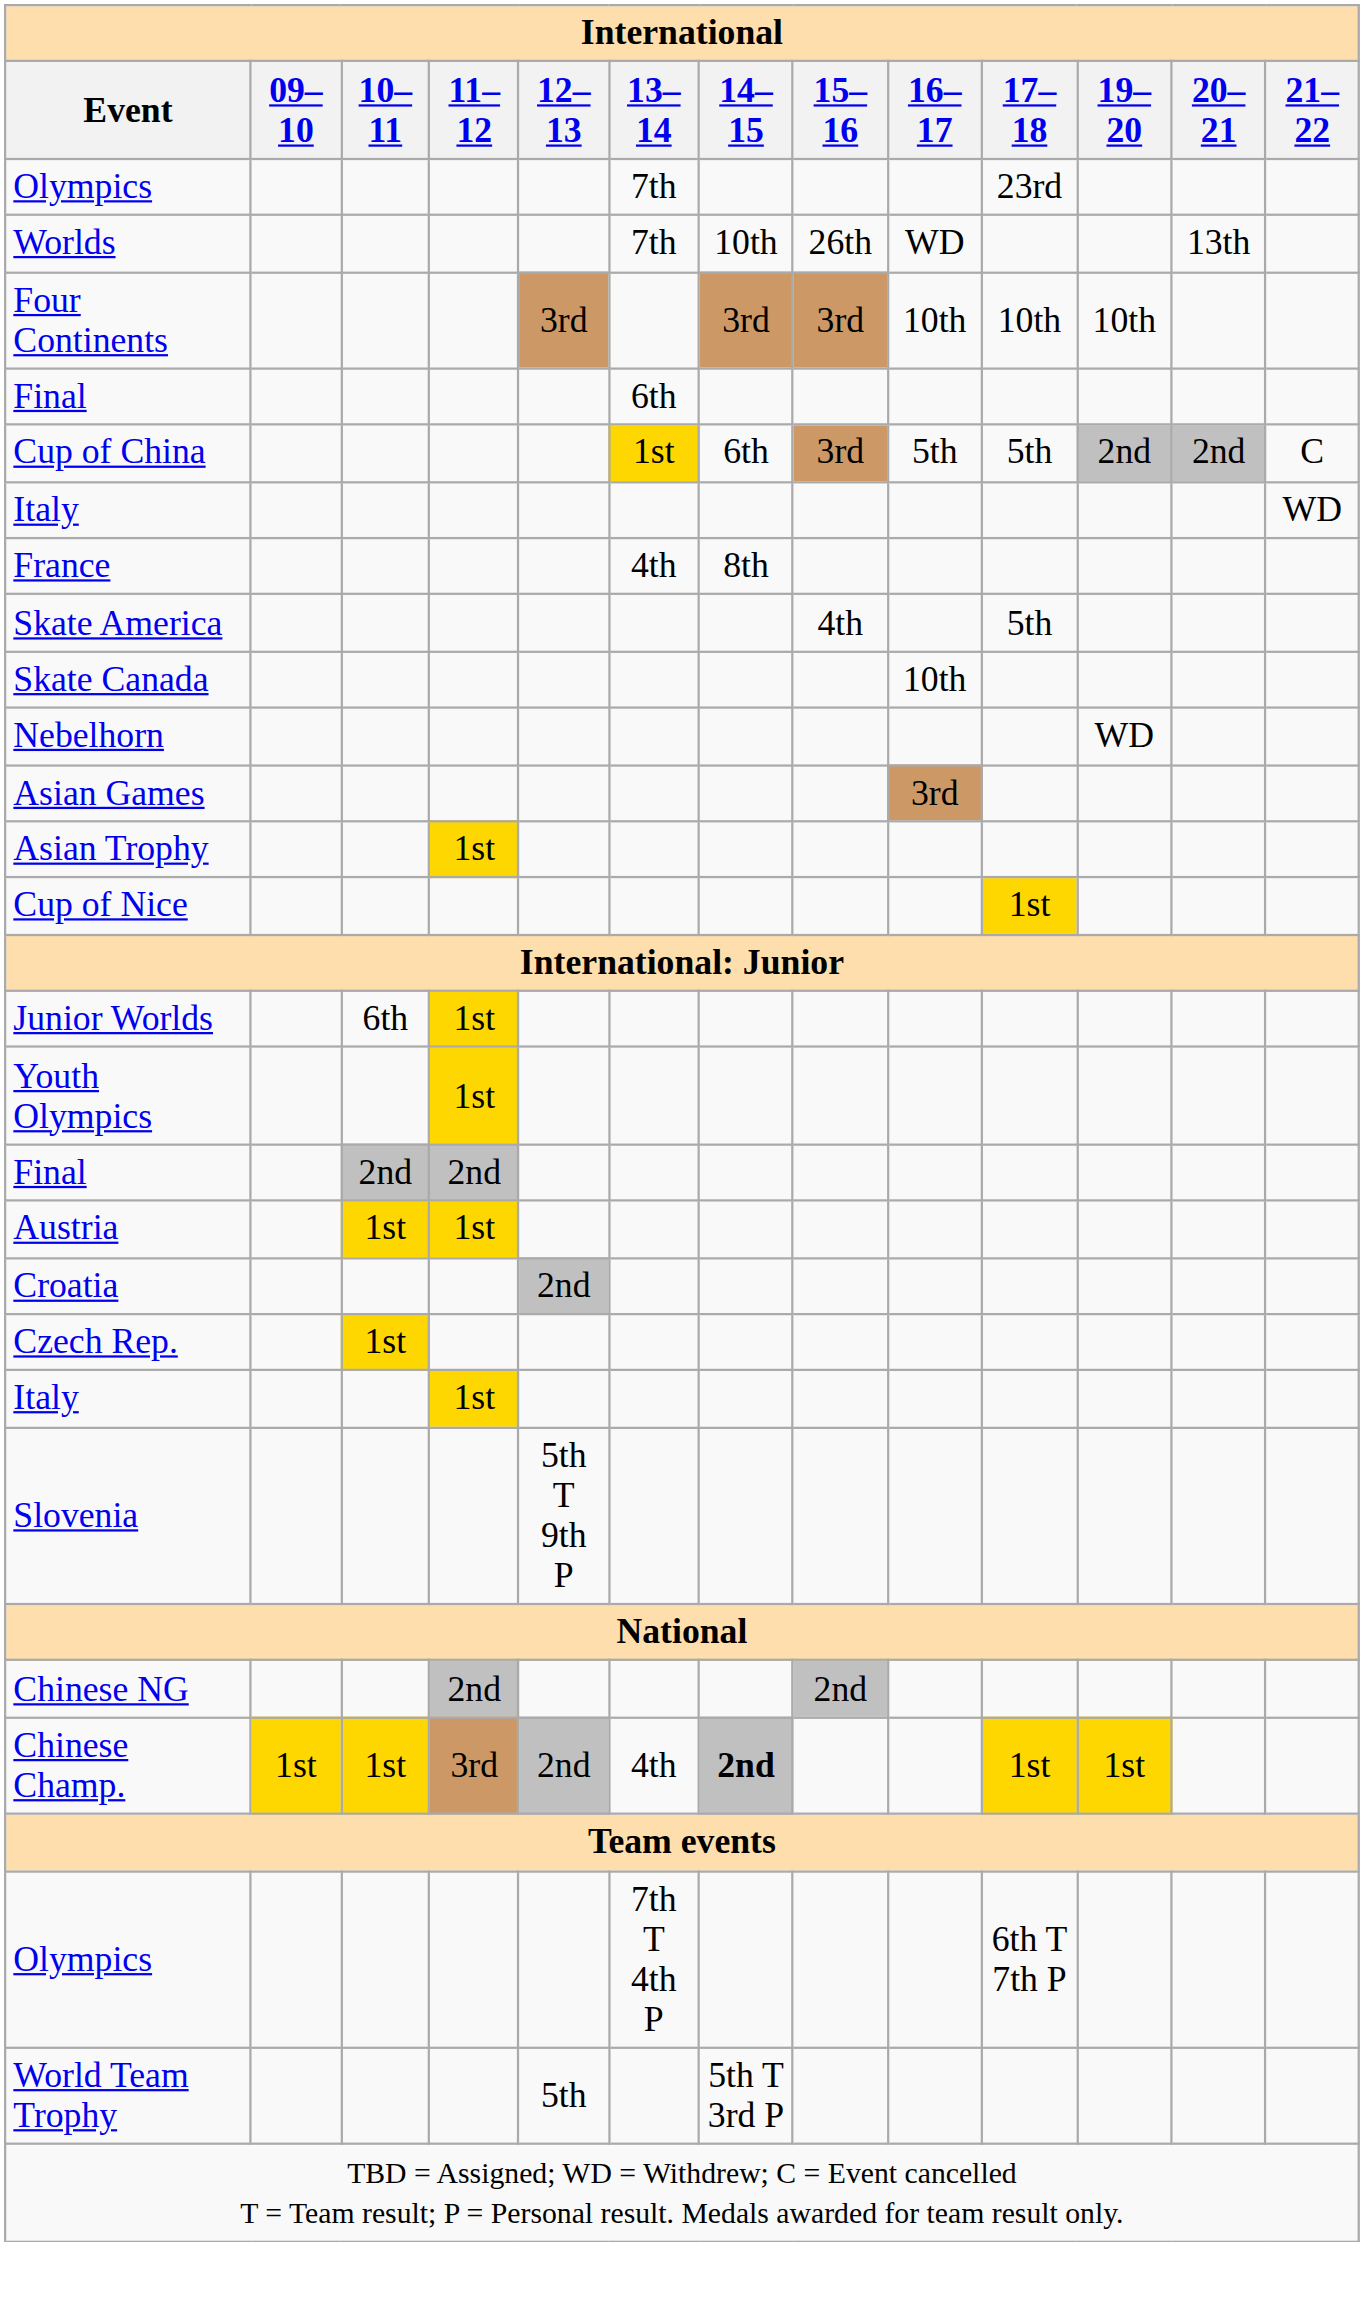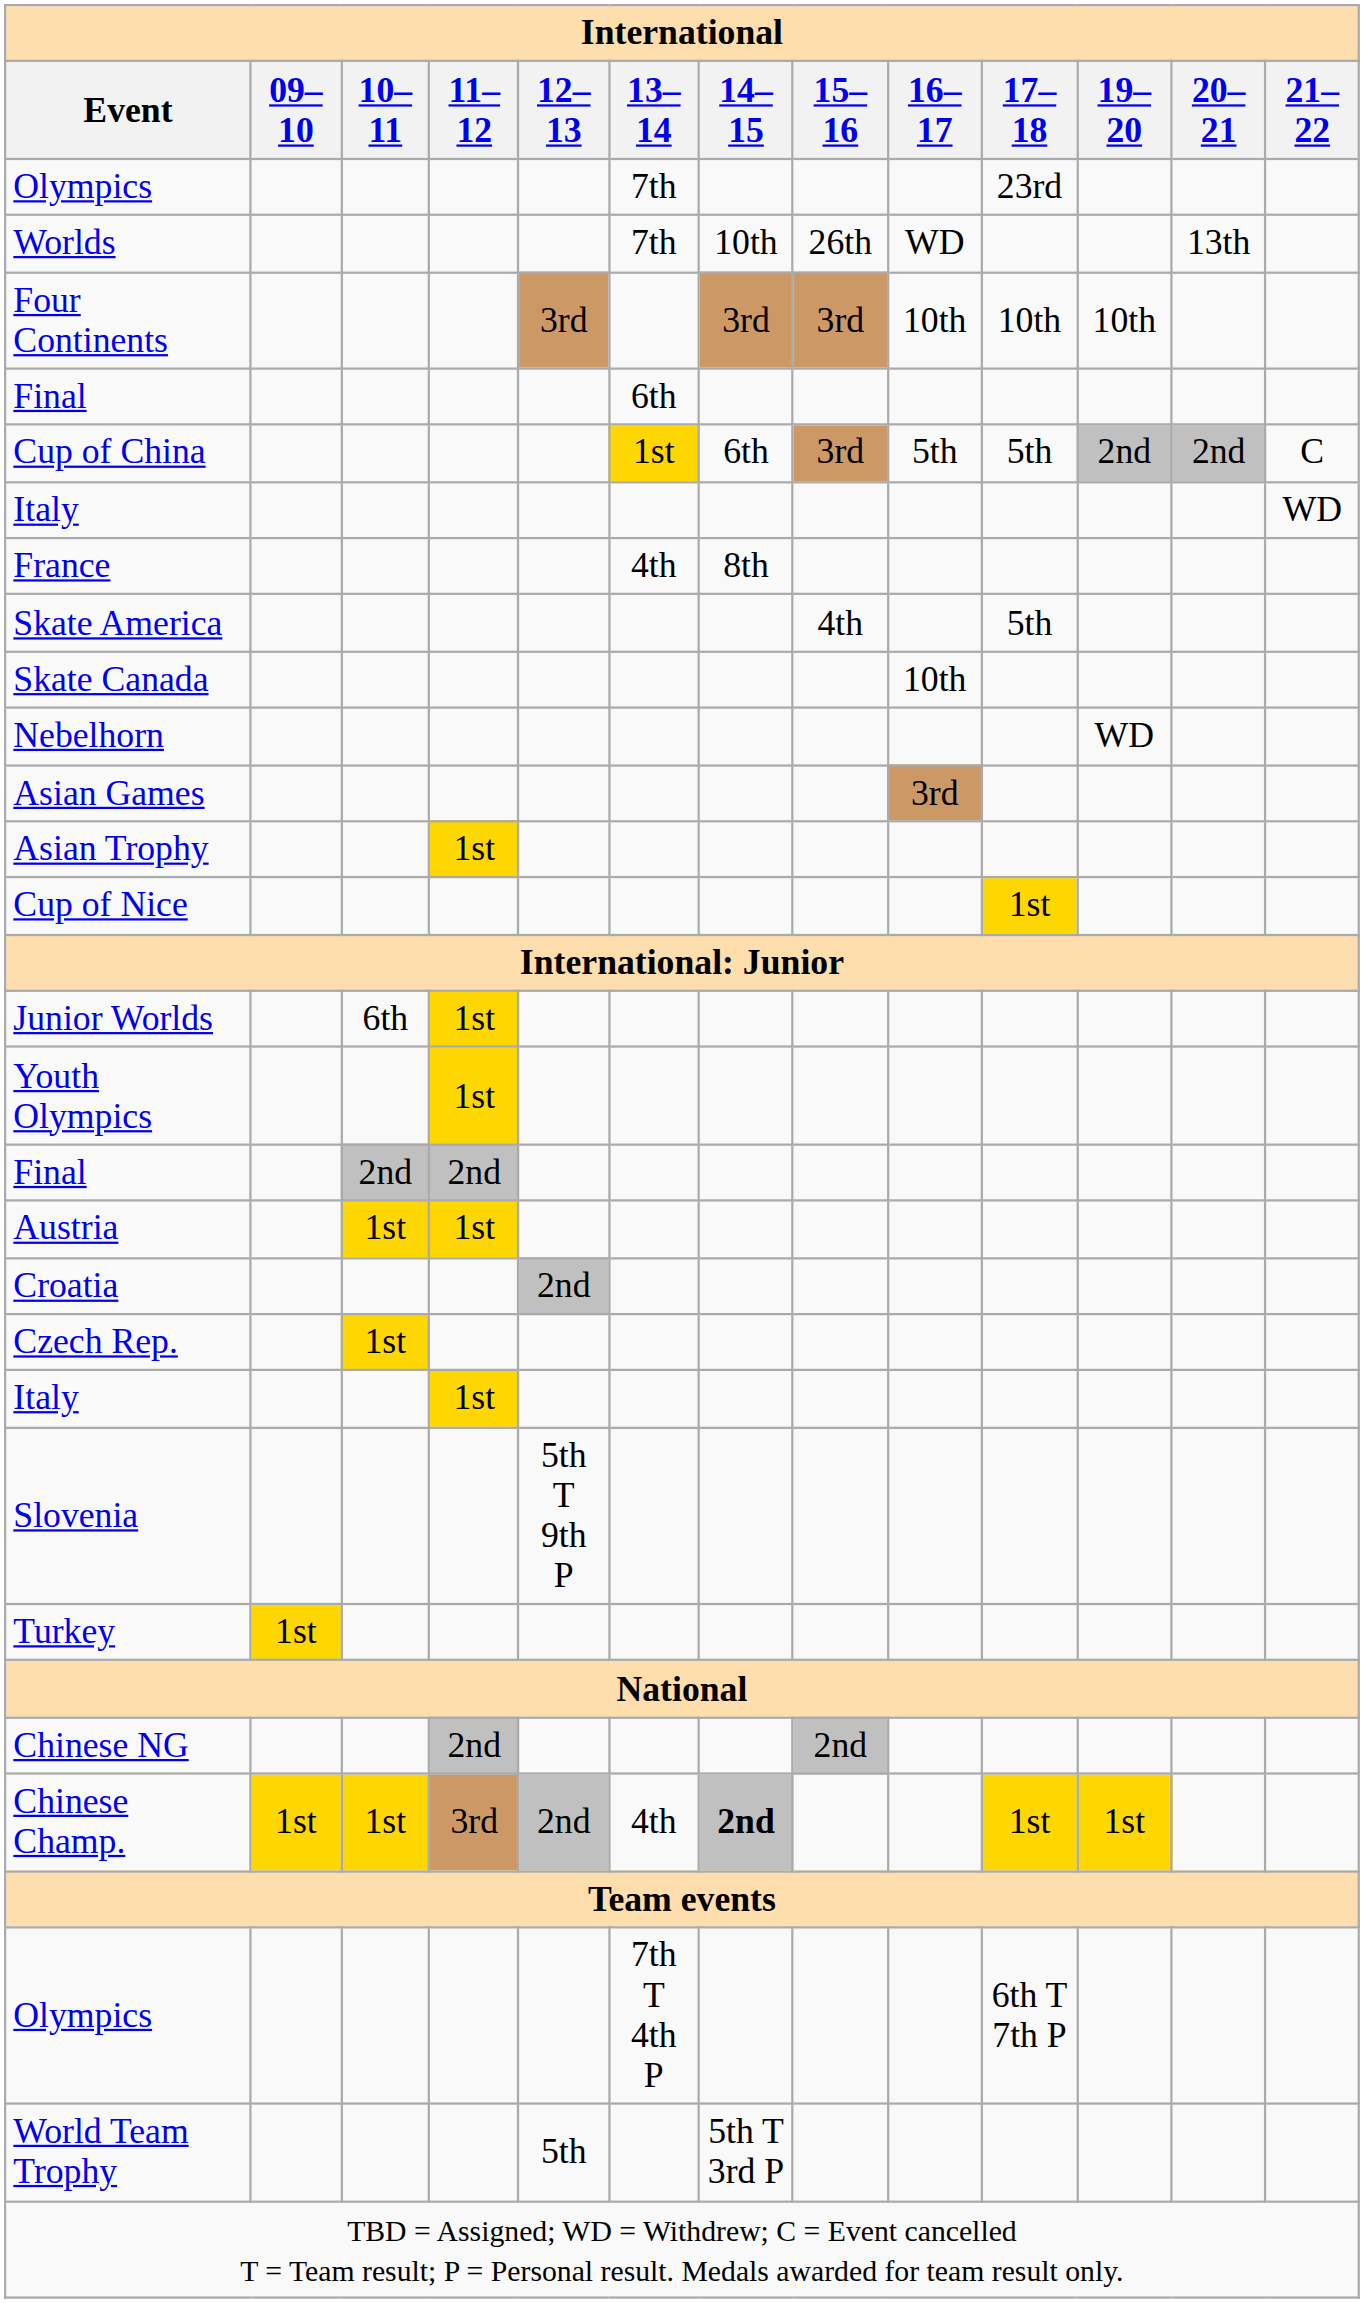 <table class="wikitable" style="text-align:center">
 <tr>
 <th style="background-color: #ffdead;" colspan=13>International</th>
 </tr>
 <tr>
 <th>Event</th>
 <th><a href='#'>09–10</a></th>
 <th><a href='#'>10–11</a></th>
 <th><a href='#'>11–12</a></th>
 <th><a href='#'>12–13</a></th>
 <th><a href='#'>13–14</a></th>
 <th><a href='#'>14–15</a></th>
 <th><a href='#'>15–16</a></th>
 <th><a href='#'>16–17</a></th>
 <th><a href='#'>17–18</a></th>
 <th><a href='#'>19–20</a></th>
 <th><a href='#'>20–21</a></th>
 <th><a href='#'>21–22</a></th>
 </tr>
 <tr>
 <td align=left><a href='#'>Olympics</a></td>
 <td></td>
 <td></td>
 <td></td>
 <td></td>
 <td>7th</td>
 <td></td>
 <td></td>
 <td></td>
 <td>23rd</td>
 <td></td>
 <td></td>
 <td></td>
 </tr>
 <tr>
 <td align=left><a href='#'>Worlds</a></td>
 <td></td>
 <td></td>
 <td></td>
 <td></td>
 <td>7th</td>
 <td>10th</td>
 <td>26th</td>
 <td>WD</td>
 <td></td>
 <td></td>
 <td>13th</td>
 <td></td>
 </tr>
 <tr>
 <td align=left><a href='#'>Four Continents</a></td>
 <td></td>
 <td></td>
 <td></td>
 <td bgcolor=cc9966>3rd</td>
 <td></td>
 <td bgcolor=cc9966>3rd</td>
 <td bgcolor=cc9966>3rd</td>
 <td>10th</td>
 <td>10th</td>
 <td>10th</td>
 <td></td>
 <td></td>
 </tr>
 <tr>
 <td align=left> <a href='#'>Final</a></td>
 <td></td>
 <td></td>
 <td></td>
 <td></td>
 <td>6th</td>
 <td></td>
 <td></td>
 <td></td>
 <td></td>
 <td></td>
 <td></td>
 <td></td>
 </tr>
 <tr>
 <td align=left> <a href='#'>Cup of China</a></td>
 <td></td>
 <td></td>
 <td></td>
 <td></td>
 <td bgcolor=gold>1st</td>
 <td>6th</td>
 <td bgcolor=cc9966>3rd</td>
 <td>5th</td>
 <td>5th</td>
 <td bgcolor=silver>2nd</td>
 <td bgcolor=silver>2nd</td>
 <td>C</td>
 </tr>
 <tr>
 <td align=left> <a href='#'>Italy</a></td>
 <td></td>
 <td></td>
 <td></td>
 <td></td>
 <td></td>
 <td></td>
 <td></td>
 <td></td>
 <td></td>
 <td></td>
 <td></td>
 <td>WD</td>
 </tr>
 <tr>
 <td align=left> <a href='#'>France</a></td>
 <td></td>
 <td></td>
 <td></td>
 <td></td>
 <td>4th</td>
 <td>8th</td>
 <td></td>
 <td></td>
 <td></td>
 <td></td>
 <td></td>
 <td></td>
 </tr>
 <tr>
 <td align=left> <a href='#'>Skate America</a></td>
 <td></td>
 <td></td>
 <td></td>
 <td></td>
 <td></td>
 <td></td>
 <td>4th</td>
 <td></td>
 <td>5th</td>
 <td></td>
 <td></td>
 <td></td>
 </tr>
 <tr>
 <td align=left> <a href='#'>Skate Canada</a></td>
 <td></td>
 <td></td>
 <td></td>
 <td></td>
 <td></td>
 <td></td>
 <td></td>
 <td>10th</td>
 <td></td>
 <td></td>
 <td></td>
 <td></td>
 </tr>
 <tr>
 <td align=left> <a href='#'>Nebelhorn</a></td>
 <td></td>
 <td></td>
 <td></td>
 <td></td>
 <td></td>
 <td></td>
 <td></td>
 <td></td>
 <td></td>
 <td>WD</td>
 <td></td>
 <td></td>
 </tr>
 <tr>
 <td align=left><a href='#'>Asian Games</a></td>
 <td></td>
 <td></td>
 <td></td>
 <td></td>
 <td></td>
 <td></td>
 <td></td>
 <td bgcolor=cc9966>3rd</td>
 <td></td>
 <td></td>
 <td></td>
 <td></td>
 </tr>
 <tr>
 <td align=left><a href='#'>Asian Trophy</a></td>
 <td></td>
 <td></td>
 <td bgcolor=gold>1st</td>
 <td></td>
 <td></td>
 <td></td>
 <td></td>
 <td></td>
 <td></td>
 <td></td>
 <td></td>
 <td></td>
 </tr>
 <tr>
 <td align=left><a href='#'>Cup of Nice</a></td>
 <td></td>
 <td></td>
 <td></td>
 <td></td>
 <td></td>
 <td></td>
 <td></td>
 <td></td>
 <td bgcolor=gold>1st</td>
 <td></td>
 <td></td>
 </tr>
 <tr>
 <th style="background-color: #ffdead;" colspan=13>International: Junior</th>
 </tr>
 <tr>
 <td align=left><a href='#'>Junior Worlds</a></td>
 <td></td>
 <td>6th</td>
 <td bgcolor=gold>1st</td>
 <td></td>
 <td></td>
 <td></td>
 <td></td>
 <td></td>
 <td></td>
 <td></td>
 <td></td>
 <td></td>
 </tr>
 <tr>
 <td align=left><a href='#'>Youth Olympics</a></td>
 <td></td>
 <td></td>
 <td bgcolor=gold>1st</td>
 <td></td>
 <td></td>
 <td></td>
 <td></td>
 <td></td>
 <td></td>
 <td></td>
 <td></td>
 <td></td>
 </tr>
 <tr>
 <td align=left> <a href='#'>Final</a></td>
 <td></td>
 <td bgcolor=silver>2nd</td>
 <td bgcolor=silver>2nd</td>
 <td></td>
 <td></td>
 <td></td>
 <td></td>
 <td></td>
 <td></td>
 <td></td>
 <td></td>
 <td></td>
 </tr>
 <tr>
 <td align=left> <a href='#'>Austria</a></td>
 <td></td>
 <td bgcolor=gold>1st</td>
 <td bgcolor=gold>1st</td>
 <td></td>
 <td></td>
 <td></td>
 <td></td>
 <td></td>
 <td></td>
 <td></td>
 <td></td>
 <td></td>
 </tr>
 <tr>
 <td align=left> <a href='#'>Croatia</a></td>
 <td></td>
 <td></td>
 <td></td>
 <td bgcolor=silver>2nd</td>
 <td></td>
 <td></td>
 <td></td>
 <td></td>
 <td></td>
 <td></td>
 <td></td>
 <td></td>
 </tr>
 <tr>
 <td align=left> <a href='#'>Czech Rep.</a></td>
 <td></td>
 <td bgcolor=gold>1st</td>
 <td></td>
 <td></td>
 <td></td>
 <td></td>
 <td></td>
 <td></td>
 <td></td>
 <td></td>
 <td></td>
 <td></td>
 </tr>
 <tr>
 <td align=left> <a href='#'>Italy</a></td>
 <td></td>
 <td></td>
 <td bgcolor=gold>1st</td>
 <td></td>
 <td></td>
 <td></td>
 <td></td>
 <td></td>
 <td></td>
 <td></td>
 <td></td>
 <td></td>
 </tr>
 <tr>
 <td align=left> <a href='#'>Slovenia</a></td>
 <td></td>
 <td></td>
 <td></td>
 <td>5th T<br>9th P</td>
 <td></td>
 <td></td>
 <td></td>
 <td></td>
 <td></td>
 <td></td>
 <td></td>
 <td></td>
 </tr>
 <tr>
+<td align=left> <a href='#'>Turkey</a></td>
+<td bgcolor=gold>1st</td>
+<td></td>
+<td></td>
+<td></td>
+<td></td>
+<td></td>
+<td></td>
+<td></td>
+<td></td>
+<td></td>
+<td></td>
+<td></td>
+</tr>
+<tr>
 <th style="background-color: #ffdead;" colspan=13>National</th>
 </tr>
 <tr>
 <td align=left><a href='#'>Chinese NG</a></td>
 <td></td>
 <td></td>
 <td bgcolor=silver>2nd</td>
 <td></td>
 <td></td>
 <td></td>
 <td bgcolor=silver>2nd</td>
 <td></td>
 <td></td>
 <td></td>
 <td></td>
 <td></td>
 </tr>
 <tr>
 <td align=left><a href='#'>Chinese Champ.</a></td>
 <td bgcolor=gold>1st</td>
 <td bgcolor=gold>1st</td>
 <td bgcolor=cc9966>3rd</td>
 <td bgcolor=silver>2nd</td>
 <td>4th</td>
 <td bgcolor=silver><strong>2nd</strong></td>
 <td></td>
 <td></td>
 <td bgcolor=gold>1st</td>
 <td bgcolor=gold>1st</td>
 <td></td>
 <td></td>
 </tr>
 <tr>
 <th style="background-color: #ffdead;" colspan=13>Team events</th>
 </tr>
 <tr>
 <td align=left><a href='#'>Olympics</a></td>
 <td></td>
 <td></td>
 <td></td>
 <td></td>
 <td>7th T <br> 4th P</td>
 <td></td>
 <td></td>
 <td></td>
 <td>6th T <br> 7th P</td>
 <td></td>
 <td></td>
 <td></td>
 </tr>
 <tr>
 <td align=left><a href='#'>World Team Trophy</a></td>
 <td></td>
 <td></td>
 <td></td>
 <td>5th</td>
 <td></td>
 <td>5th T<br>3rd P</td>
 <td></td>
 <td></td>
 <td></td>
 <td></td>
 <td></td>
 <td></td>
 </tr>
 <tr>
 <td colspan=13 align=center><small>TBD = Assigned; WD = Withdrew; C = Event cancelled <br>T = Team result; P = Personal result. Medals awarded for team result only.</small></td>
 </tr>
 </table>
